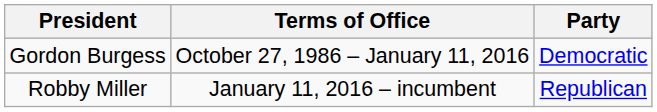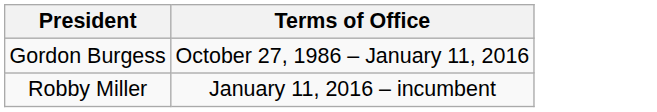 <table class="wikitable" style="text-align:center">
 <tr>
 <th>President</th>
 <th>Terms of Office</th>
-<th>Party</th>
 </tr>
 <tr>
 <td>Gordon Burgess</td>
 <td>October 27, 1986 – January 11, 2016</td>
-<td><a href='#'>Democratic</a></td>
 </tr>
 <tr>
 <td>Robby Miller</td>
 <td>January 11, 2016 – incumbent</td>
-<td><a href='#'>Republican</a></td>
 </tr>
 </table>
